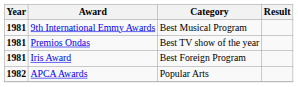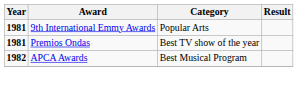 <table class="wikitable">
 <tr>
 <th>Year</th>
 <th>Award</th>
 <th>Category</th>
 <th>Result</th>
 </tr>
 <tr>
 <td><strong>1981</strong></td>
 <td><a href='#'>9th International Emmy Awards</a></td>
-<td>Best Musical Program</td>
+<td>Popular Arts</td>
 <td></td>
 </tr>
 <tr>
 <td><strong>1981</strong></td>
 <td><a href='#'>Premios Ondas</a></td>
 <td>Best TV show of the year</td>
 <td></td>
 </tr>
 <tr>
-<td><strong>1981</strong></td>
-<td><a href='#'>Iris Award</a></td>
-<td>Best Foreign Program</td>
-<td></td>
-</tr>
-<tr>
 <td><strong>1982</strong></td>
 <td><a href='#'>APCA Awards</a></td>
-<td>Popular Arts</td>
+<td>Best Musical Program</td>
 <td></td>
 </tr>
 <tr>
 </tr>
 </table>
